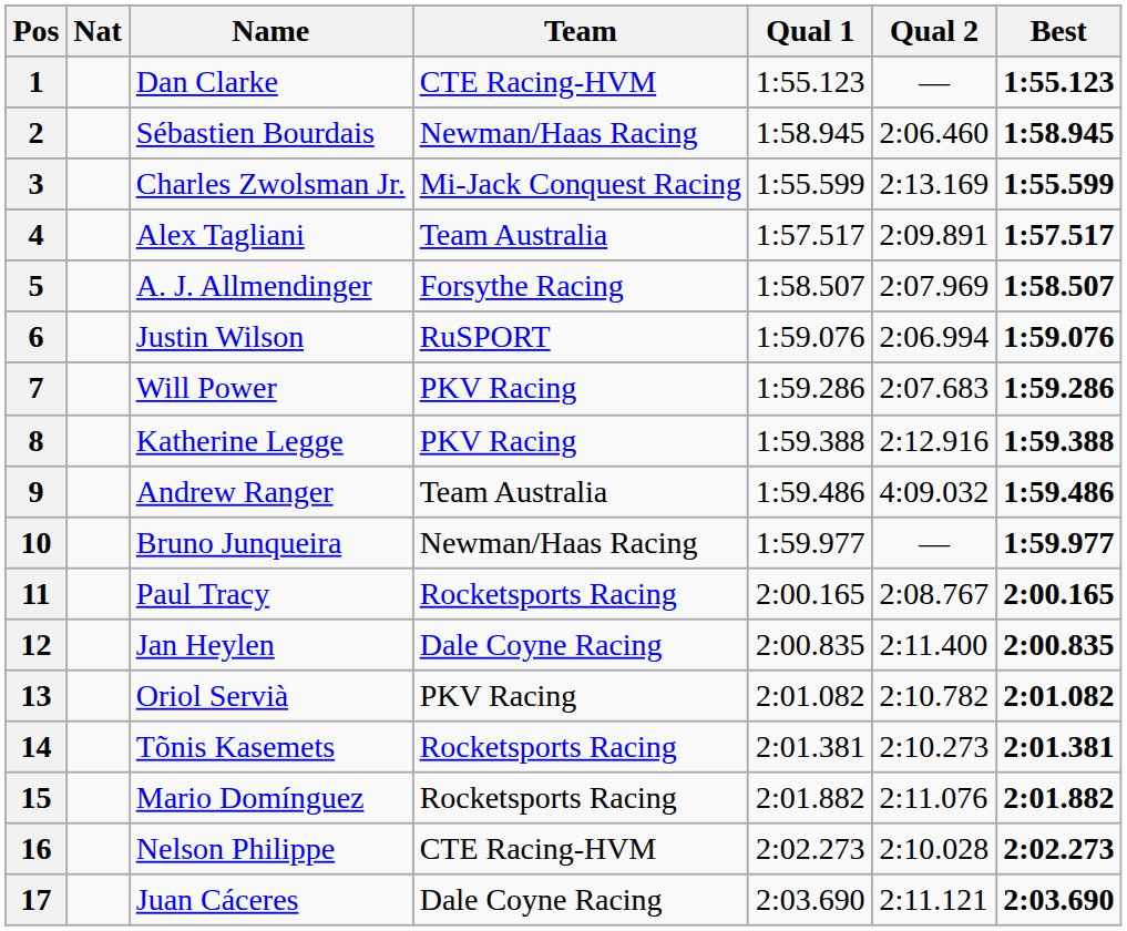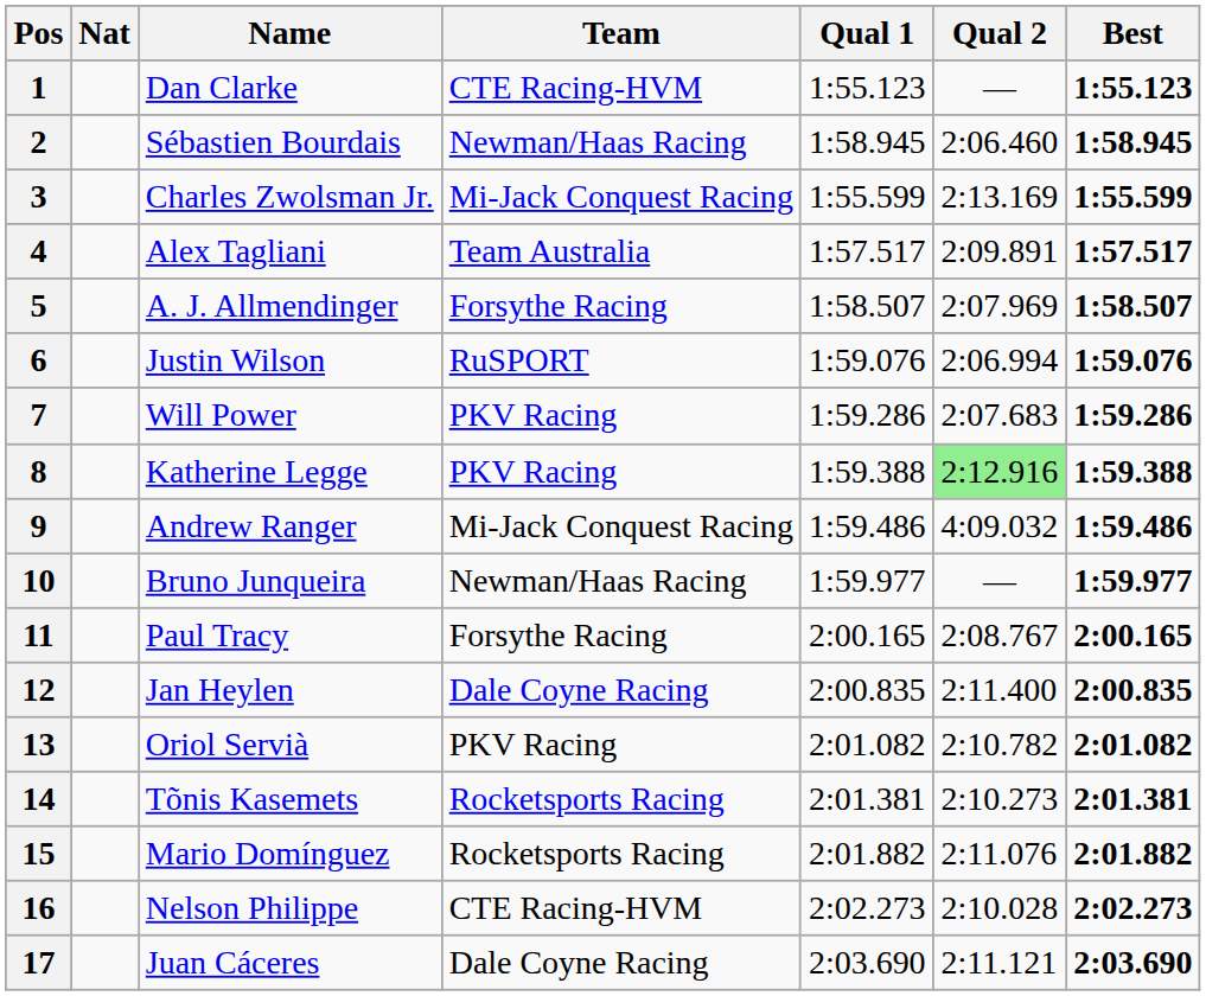 <table class="wikitable" style="font-size: 95%;">
 <tr>
 <th>Pos</th>
 <th>Nat</th>
 <th>Name</th>
 <th>Team</th>
 <th>Qual 1</th>
 <th>Qual 2</th>
 <th>Best</th>
 </tr>
 <tr>
 <th>1</th>
 <td></td>
 <td><a href='#'>Dan Clarke</a></td>
 <td><a href='#'>CTE Racing-HVM</a></td>
 <td>1:55.123</td>
 <td align="center">—</td>
 <td><strong>1:55.123</strong></td>
 </tr>
 <tr>
 <th>2</th>
 <td></td>
 <td><a href='#'>Sébastien Bourdais</a></td>
 <td><a href='#'>Newman/Haas Racing</a></td>
 <td>1:58.945</td>
 <td>2:06.460</td>
 <td><strong>1:58.945</strong></td>
 </tr>
 <tr>
 <th>3</th>
 <td></td>
 <td><a href='#'>Charles Zwolsman Jr.</a></td>
 <td><a href='#'>Mi-Jack Conquest Racing</a></td>
 <td>1:55.599</td>
 <td>2:13.169</td>
 <td><strong>1:55.599</strong></td>
 </tr>
 <tr>
 <th>4</th>
 <td></td>
 <td><a href='#'>Alex Tagliani</a></td>
 <td><a href='#'>Team Australia</a></td>
 <td>1:57.517</td>
 <td>2:09.891</td>
 <td><strong>1:57.517</strong></td>
 </tr>
 <tr>
 <th>5</th>
 <td></td>
 <td><a href='#'>A. J. Allmendinger</a></td>
 <td><a href='#'>Forsythe Racing</a></td>
 <td>1:58.507</td>
 <td>2:07.969</td>
 <td><strong>1:58.507</strong></td>
 </tr>
 <tr>
 <th>6</th>
 <td></td>
 <td><a href='#'>Justin Wilson</a></td>
 <td><a href='#'>RuSPORT</a></td>
 <td>1:59.076</td>
 <td>2:06.994</td>
 <td><strong>1:59.076</strong></td>
 </tr>
 <tr>
 <th>7</th>
 <td></td>
 <td><a href='#'>Will Power</a></td>
 <td><a href='#'>PKV Racing</a></td>
 <td>1:59.286</td>
 <td>2:07.683</td>
 <td><strong>1:59.286</strong></td>
 </tr>
 <tr>
 <th>8</th>
 <td></td>
 <td><a href='#'>Katherine Legge</a></td>
 <td><a href='#'>PKV Racing</a></td>
 <td>1:59.388</td>
-<td>2:12.916</td>
+<td style="background: lightgreen;">2:12.916</td>
 <td><strong>1:59.388</strong></td>
 </tr>
 <tr>
 <th>9</th>
 <td></td>
 <td><a href='#'>Andrew Ranger</a></td>
-<td>Team Australia</td>
+<td>Mi-Jack Conquest Racing</td>
 <td>1:59.486</td>
 <td>4:09.032</td>
 <td><strong>1:59.486</strong></td>
 </tr>
 <tr>
 <th>10</th>
 <td></td>
 <td><a href='#'>Bruno Junqueira</a></td>
 <td>Newman/Haas Racing</td>
 <td>1:59.977</td>
 <td align="center">—</td>
 <td><strong>1:59.977</strong></td>
 </tr>
 <tr>
 <th>11</th>
 <td></td>
 <td><a href='#'>Paul Tracy</a></td>
-<td><a href='#'>Rocketsports Racing</a></td>
+<td>Forsythe Racing</td>
 <td>2:00.165</td>
 <td>2:08.767</td>
 <td><strong>2:00.165</strong></td>
 </tr>
 <tr>
 <th>12</th>
 <td></td>
 <td><a href='#'>Jan Heylen</a></td>
 <td><a href='#'>Dale Coyne Racing</a></td>
 <td>2:00.835</td>
 <td>2:11.400</td>
 <td><strong>2:00.835</strong></td>
 </tr>
 <tr>
 <th>13</th>
 <td></td>
 <td><a href='#'>Oriol Servià</a></td>
 <td>PKV Racing</td>
 <td>2:01.082</td>
 <td>2:10.782</td>
 <td><strong>2:01.082</strong></td>
 </tr>
 <tr>
 <th>14</th>
 <td></td>
 <td><a href='#'>Tõnis Kasemets</a></td>
 <td><a href='#'>Rocketsports Racing</a></td>
 <td>2:01.381</td>
 <td>2:10.273</td>
 <td><strong>2:01.381</strong></td>
 </tr>
 <tr>
 <th>15</th>
 <td></td>
 <td><a href='#'>Mario Domínguez</a></td>
 <td>Rocketsports Racing</td>
 <td>2:01.882</td>
 <td>2:11.076</td>
 <td><strong>2:01.882</strong></td>
 </tr>
 <tr>
 <th>16</th>
 <td></td>
 <td><a href='#'>Nelson Philippe</a></td>
 <td>CTE Racing-HVM</td>
 <td>2:02.273</td>
 <td>2:10.028</td>
 <td><strong>2:02.273</strong></td>
 </tr>
 <tr>
 <th>17</th>
 <td></td>
 <td><a href='#'>Juan Cáceres</a></td>
 <td>Dale Coyne Racing</td>
 <td>2:03.690</td>
 <td>2:11.121</td>
 <td><strong>2:03.690</strong></td>
 </tr>
 </table>
